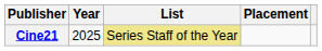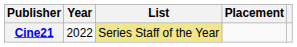 <table class="wikitable plainrowheaders sortable">
 <tr>
 <th scope="col">Publisher</th>
 <th scope="col">Year</th>
 <th scope="col">List</th>
 <th scope="col">Placement</th>
 <th scope="col" class="unsortable"></th>
 </tr>
 <tr>
 <th scope="row"><a href='#'>Cine21</a></th>
-<td>2025</td>
+<td>2022</td>
 <td style="background: khaki;">Series Staff of the Year</td>
 <td></td>
 <td></td>
 </tr>
 </table>
